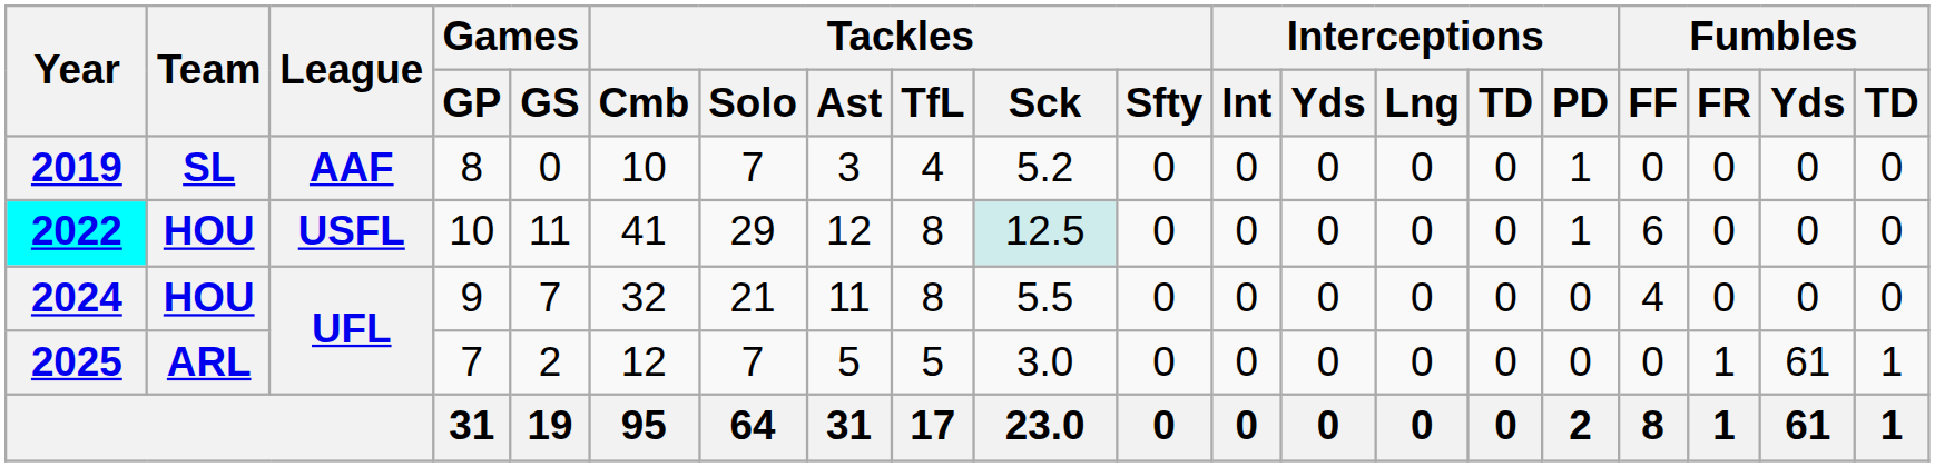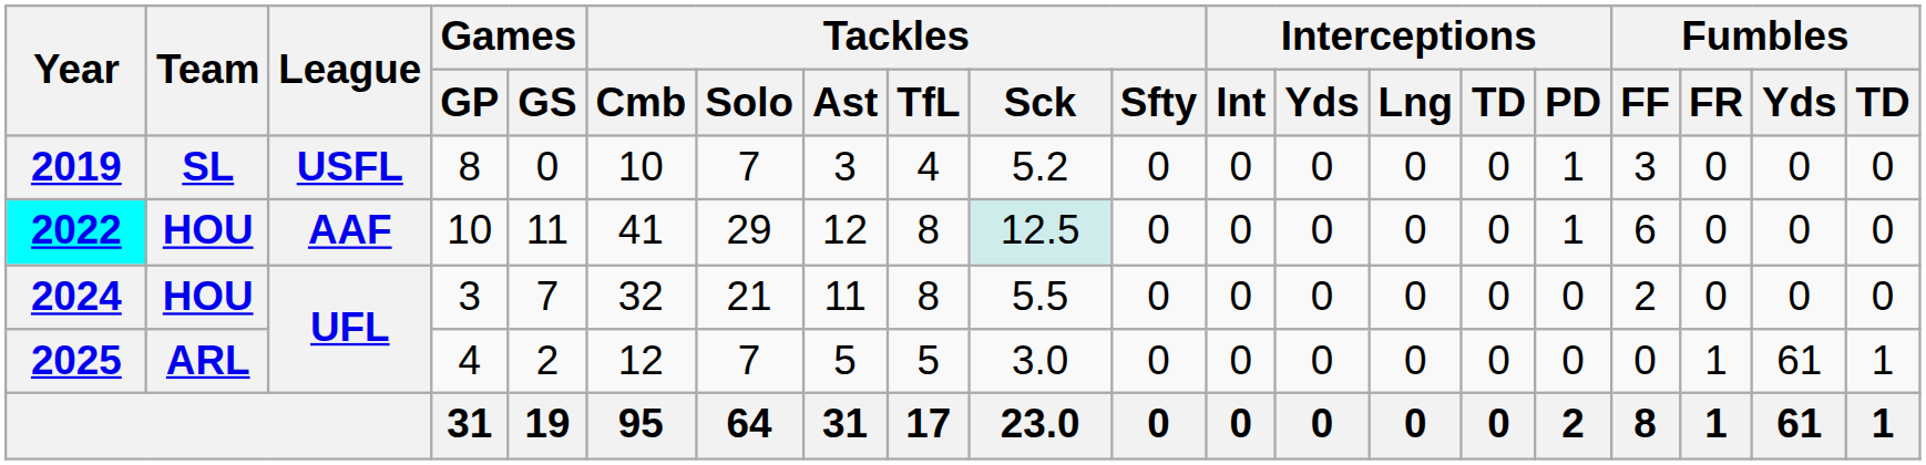 <table class= "wikitable" style="text-align: center;">
 <tr>
 <th rowspan="2">Year</th>
 <th rowspan="2">Team</th>
 <th rowspan="2">League</th>
 <th colspan="2">Games</th>
 <th colspan="6">Tackles</th>
 <th colspan="5">Interceptions</th>
 <th colspan="4">Fumbles</th>
 </tr>
 <tr>
 <th>GP</th>
 <th>GS</th>
 <th>Cmb</th>
 <th>Solo</th>
 <th>Ast</th>
 <th>TfL</th>
 <th>Sck</th>
 <th>Sfty</th>
 <th>Int</th>
 <th>Yds</th>
 <th>Lng</th>
 <th>TD</th>
 <th>PD</th>
 <th>FF</th>
 <th>FR</th>
 <th>Yds</th>
 <th>TD</th>
 </tr>
 <tr>
 <th><a href='#'>2019</a></th>
 <th><a href='#'>SL</a></th>
-<th><a href='#'>AAF</a></th>
+<th><a href='#'>USFL</a></th>
 <td>8</td>
 <td>0</td>
 <td>10</td>
 <td>7</td>
 <td>3</td>
 <td>4</td>
 <td>5.2</td>
 <td>0</td>
 <td>0</td>
 <td>0</td>
 <td>0</td>
 <td>0</td>
 <td>1</td>
-<td>0</td>
+<td>3</td>
 <td>0</td>
 <td>0</td>
 <td>0</td>
 </tr>
 <tr>
 <th style="background:#00ffff; width:3em;"><a href='#'>2022</a></th>
 <th><a href='#'>HOU</a></th>
-<th><a href='#'>USFL</a></th>
+<th><a href='#'>AAF</a></th>
 <td>10</td>
 <td>11</td>
 <td>41</td>
 <td>29</td>
 <td>12</td>
 <td>8</td>
 <td style="background:#cfecec; width:3em;">12.5</td>
 <td>0</td>
 <td>0</td>
 <td>0</td>
 <td>0</td>
 <td>0</td>
 <td>1</td>
 <td>6</td>
 <td>0</td>
 <td>0</td>
 <td>0</td>
 </tr>
 <tr>
 <th><a href='#'>2024</a></th>
 <th><a href='#'>HOU</a></th>
 <th rowspan="2"><a href='#'>UFL</a></th>
-<td>9</td>
+<td>3</td>
 <td>7</td>
 <td>32</td>
 <td>21</td>
 <td>11</td>
 <td>8</td>
 <td>5.5</td>
 <td>0</td>
 <td>0</td>
 <td>0</td>
 <td>0</td>
 <td>0</td>
 <td>0</td>
-<td>4</td>
+<td>2</td>
 <td>0</td>
 <td>0</td>
 <td>0</td>
 </tr>
 <tr>
 <th><a href='#'>2025</a></th>
 <th><a href='#'>ARL</a></th>
-<td>7</td>
+<td>4</td>
 <td>2</td>
 <td>12</td>
 <td>7</td>
 <td>5</td>
 <td>5</td>
 <td>3.0</td>
 <td>0</td>
 <td>0</td>
 <td>0</td>
 <td>0</td>
 <td>0</td>
 <td>0</td>
 <td>0</td>
 <td>1</td>
 <td>61</td>
 <td>1</td>
 </tr>
 <tr>
 <th colspan="3"></th>
 <th>31</th>
 <th>19</th>
 <th>95</th>
 <th>64</th>
 <th>31</th>
 <th>17</th>
 <th>23.0</th>
 <th>0</th>
 <th>0</th>
 <th>0</th>
 <th>0</th>
 <th>0</th>
 <th>2</th>
 <th>8</th>
 <th>1</th>
 <th>61</th>
 <th>1</th>
 </tr>
 </table>
